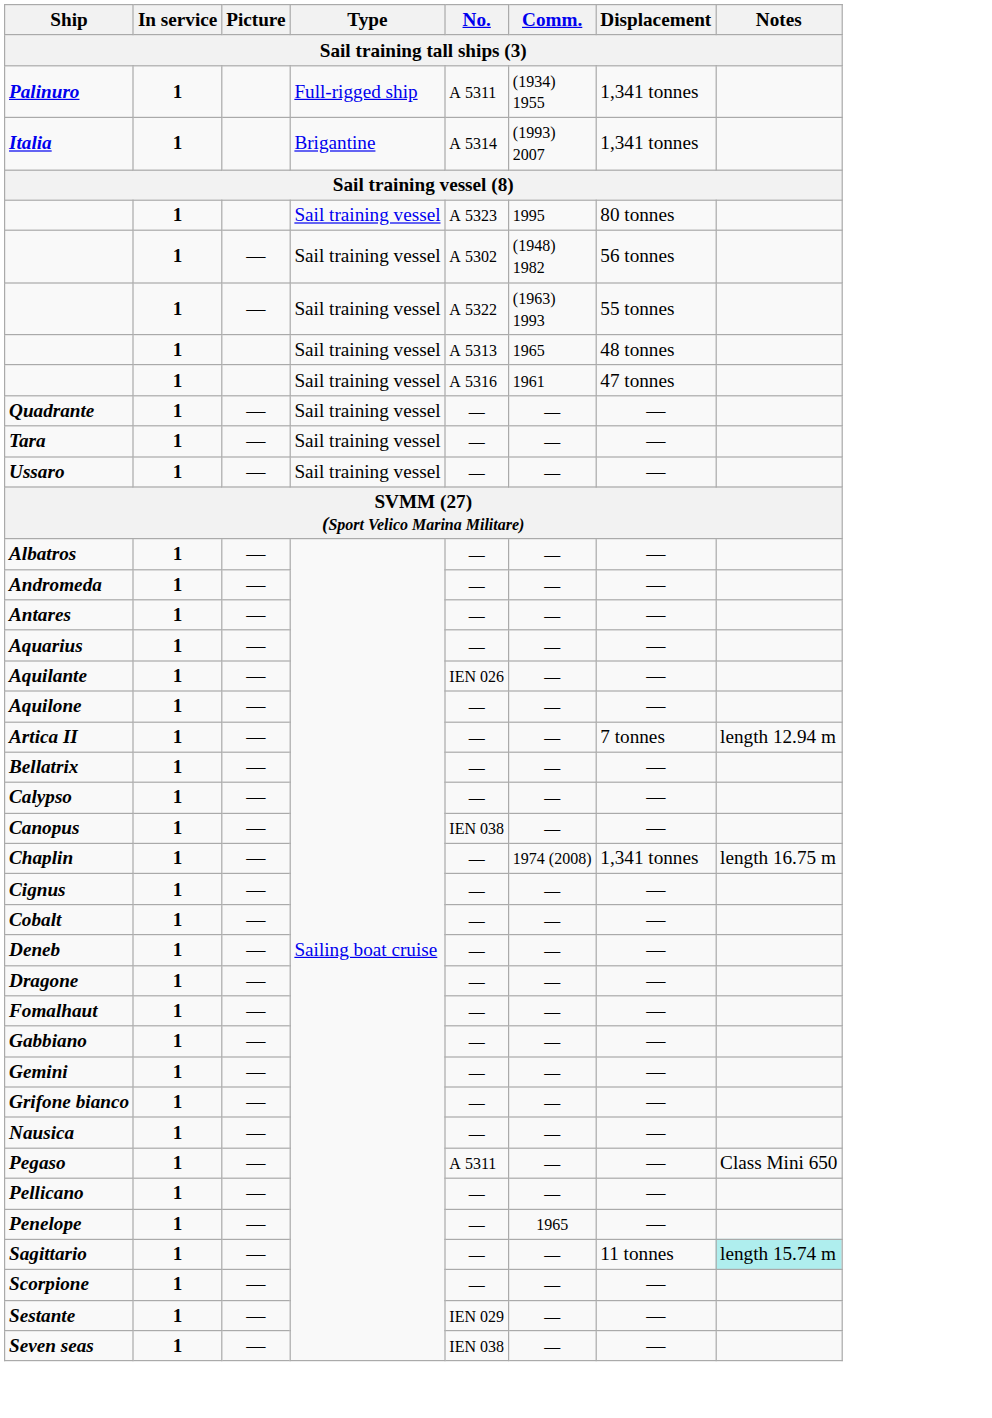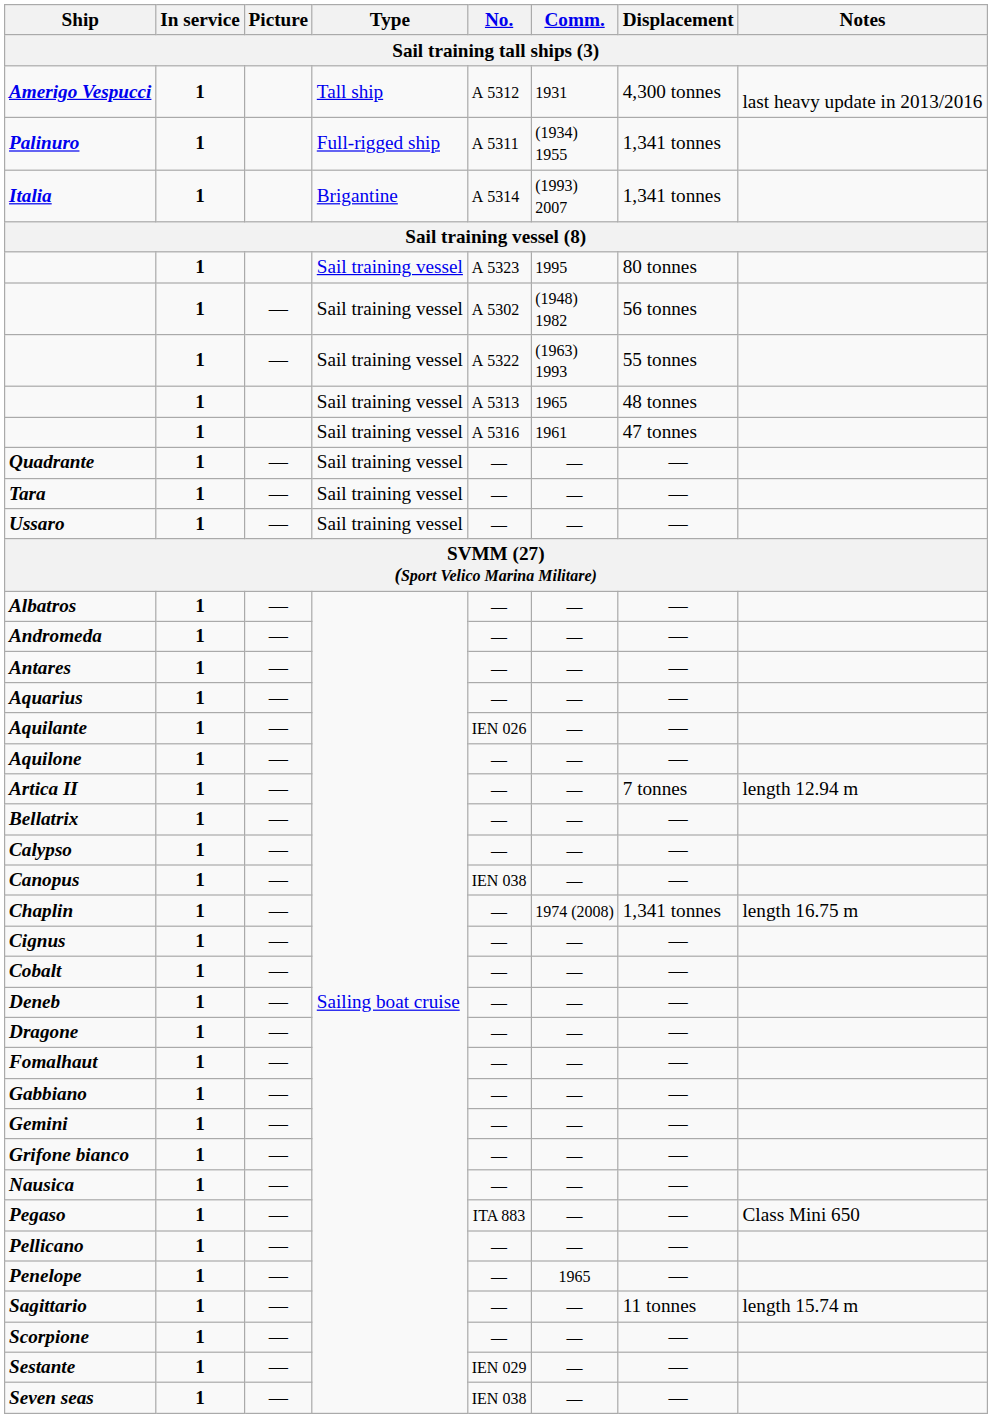 <table class="wikitable">
 <tr>
 <th>Ship</th>
 <th>In service</th>
 <th>Picture</th>
 <th>Type</th>
 <th><a href='#'>No.</a></th>
 <th><a href='#'>Comm.</a></th>
 <th>Displacement</th>
 <th>Notes</th>
 </tr>
 <tr>
 <th colspan="8">Sail training tall ships (3)</th>
+</tr>
+<tr>
+<td><a href='#'><strong><em>Amerigo Vespucci</em></strong></a></td>
+<td style="text-align: center;"><strong>1</strong></td>
+<td></td>
+<td><a href='#'>Tall ship</a></td>
+<td><small>A 5312</small></td>
+<td><small>1931</small></td>
+<td>4,300 tonnes</td>
+<td><br>last heavy update in 2013/2016</td>
 </tr>
 <tr>
 <td><a href='#'><strong><em>Palinuro</em></strong></a></td>
 <td style="text-align: center;"><strong>1</strong></td>
 <td></td>
 <td><a href='#'>Full-rigged ship</a></td>
 <td><small>A 5311</small></td>
 <td><small>(1934)</small><br><small>1955</small></td>
 <td>1,341 tonnes</td>
 <td></td>
 </tr>
 <tr>
 <td><a href='#'><strong><em>Italia</em></strong></a></td>
 <td style="text-align: center;"><strong>1</strong></td>
 <td></td>
 <td><a href='#'>Brigantine</a></td>
 <td><small>A 5314</small></td>
 <td><small>(1993)</small><br><small>2007</small></td>
 <td>1,341 tonnes</td>
 <td></td>
 </tr>
 <tr>
 <th colspan="8">Sail training vessel (8)</th>
 </tr>
 <tr>
 <td><strong></strong></td>
 <td style="text-align: center;"><strong>1</strong></td>
 <td></td>
 <td><a href='#'>Sail training vessel</a></td>
 <td><small>A 5323</small></td>
 <td><small>1995</small></td>
 <td>80 tonnes</td>
 <td><br></td>
 </tr>
 <tr>
 <td><strong></strong></td>
 <td style="text-align: center;"><strong>1</strong></td>
 <td style="text-align: center;">—</td>
 <td>Sail training vessel</td>
 <td><small>A 5302</small></td>
 <td><small>(1948)</small><br><small>1982</small></td>
 <td>56 tonnes</td>
 <td><br></td>
 </tr>
 <tr>
 <td><strong></strong></td>
 <td style="text-align: center;"><strong>1</strong></td>
 <td style="text-align: center;">—</td>
 <td>Sail training vessel</td>
 <td><small>A 5322</small></td>
 <td><small>(1963)</small><br><small>1993</small></td>
 <td>55 tonnes</td>
 <td><br></td>
 </tr>
 <tr>
 <td><strong></strong></td>
 <td style="text-align: center;"><strong>1</strong></td>
 <td></td>
 <td>Sail training vessel</td>
 <td><small>A 5313</small></td>
 <td><small>1965</small></td>
 <td>48 tonnes</td>
 <td><br></td>
 </tr>
 <tr>
 <td><strong></strong></td>
 <td style="text-align: center;"><strong>1</strong></td>
 <td></td>
 <td>Sail training vessel</td>
 <td><small>A 5316</small></td>
 <td><small>1961</small></td>
 <td>47 tonnes</td>
 <td><br></td>
 </tr>
 <tr>
 <td><strong><em>Quadrante</em></strong></td>
 <td style="text-align: center;"><strong>1</strong></td>
 <td style="text-align: center;">—</td>
 <td>Sail training vessel</td>
 <td style="text-align: center;"><small>—</small></td>
 <td style="text-align: center;"><small>—</small></td>
 <td style="text-align: center;">—</td>
 <td></td>
 </tr>
 <tr>
 <td><strong><em>Tara</em></strong></td>
 <td style="text-align: center;"><strong>1</strong></td>
 <td style="text-align: center;">—</td>
 <td>Sail training vessel</td>
 <td style="text-align: center;"><small>—</small></td>
 <td style="text-align: center;"><small>—</small></td>
 <td style="text-align: center;">—</td>
 <td></td>
 </tr>
 <tr>
 <td><strong><em>Ussaro</em></strong></td>
 <td style="text-align: center;"><strong>1</strong></td>
 <td style="text-align: center;">—</td>
 <td>Sail training vessel</td>
 <td style="text-align: center;"><small>—</small></td>
 <td style="text-align: center;"><small>—</small></td>
 <td style="text-align: center;">—</td>
 <td></td>
 </tr>
 <tr>
 <th colspan="8">SVMM <strong>(27)</strong><br><em>(<small><strong>Sport Velico Marina Militare)</strong></small></em></th>
 </tr>
 <tr>
 <td><strong><em>Albatros</em></strong></td>
 <td style="text-align: center;"><strong>1</strong></td>
 <td style="text-align: center;">—</td>
 <td rowspan="27"><a href='#'>Sailing boat cruise</a></td>
 <td style="text-align: center;"><small>—</small></td>
 <td style="text-align: center;"><small>—</small></td>
 <td style="text-align: center;">—</td>
 <td></td>
 </tr>
 <tr>
 <td><strong><em>Andromeda</em></strong></td>
 <td style="text-align: center;"><strong>1</strong></td>
 <td style="text-align: center;">—</td>
 <td style="text-align: center;"><small>—</small></td>
 <td style="text-align: center;"><small>—</small></td>
 <td style="text-align: center;">—</td>
 <td></td>
 </tr>
 <tr>
 <td><strong><em>Antares</em></strong></td>
 <td style="text-align: center;"><strong>1</strong></td>
 <td style="text-align: center;">—</td>
 <td style="text-align: center;"><small>—</small></td>
 <td style="text-align: center;"><small>—</small></td>
 <td style="text-align: center;">—</td>
 <td></td>
 </tr>
 <tr>
 <td><strong><em>Aquarius</em></strong></td>
 <td style="text-align: center;"><strong>1</strong></td>
 <td style="text-align: center;">—</td>
 <td style="text-align: center;"><small>—</small></td>
 <td style="text-align: center;"><small>—</small></td>
 <td style="text-align: center;">—</td>
 <td></td>
 </tr>
 <tr>
 <td><strong><em>Aquilante</em></strong></td>
 <td style="text-align: center;"><strong>1</strong></td>
 <td style="text-align: center;">—</td>
 <td style="text-align: center;"><small>IEN 026</small></td>
 <td style="text-align: center;"><small>—</small></td>
 <td style="text-align: center;">—</td>
 <td></td>
 </tr>
 <tr>
 <td><strong><em>Aquilone</em></strong></td>
 <td style="text-align: center;"><strong>1</strong></td>
 <td style="text-align: center;">—</td>
 <td style="text-align: center;"><small>—</small></td>
 <td style="text-align: center;"><small>—</small></td>
 <td style="text-align: center;">—</td>
 <td></td>
 </tr>
 <tr>
 <td><strong><em>Artica II</em></strong></td>
 <td style="text-align: center;"><strong>1</strong></td>
 <td style="text-align: center;">—</td>
 <td style="text-align: center;"><small>—</small></td>
 <td style="text-align: center;"><small>—</small></td>
 <td>7 tonnes</td>
 <td>length 12.94 m</td>
 </tr>
 <tr>
 <td><strong><em>Bellatrix</em></strong></td>
 <td style="text-align: center;"><strong>1</strong></td>
 <td style="text-align: center;">—</td>
 <td style="text-align: center;"><small>—</small></td>
 <td style="text-align: center;"><small>—</small></td>
 <td style="text-align: center;">—</td>
 <td></td>
 </tr>
 <tr>
 <td><strong><em>Calypso</em></strong></td>
 <td style="text-align: center;"><strong>1</strong></td>
 <td style="text-align: center;">—</td>
 <td style="text-align: center;"><small>—</small></td>
 <td style="text-align: center;"><small>—</small></td>
 <td style="text-align: center;">—</td>
 <td></td>
 </tr>
 <tr>
 <td><strong><em>Canopus</em></strong></td>
 <td style="text-align: center;"><strong>1</strong></td>
 <td style="text-align: center;">—</td>
 <td style="text-align: center;"><small>IEN 038</small></td>
 <td style="text-align: center;"><small>—</small></td>
 <td style="text-align: center;">—</td>
 <td></td>
 </tr>
 <tr>
 <td><strong><em>Chaplin</em></strong></td>
 <td style="text-align: center;"><strong>1</strong></td>
 <td style="text-align: center;">—</td>
 <td style="text-align: center;"><small>—</small></td>
 <td style="text-align: center;"><small>1974 (2008)</small></td>
 <td>1,341 tonnes</td>
 <td>length 16.75 m</td>
 </tr>
 <tr>
 <td><strong><em>Cignus</em></strong></td>
 <td style="text-align: center;"><strong>1</strong></td>
 <td style="text-align: center;">—</td>
 <td style="text-align: center;"><small>—</small></td>
 <td style="text-align: center;"><small>—</small></td>
 <td style="text-align: center;">—</td>
 <td></td>
 </tr>
 <tr>
 <td><strong><em>Cobalt</em></strong></td>
 <td style="text-align: center;"><strong>1</strong></td>
 <td style="text-align: center;">—</td>
 <td style="text-align: center;"><small>—</small></td>
 <td style="text-align: center;"><small>—</small></td>
 <td style="text-align: center;">—</td>
 <td></td>
 </tr>
 <tr>
 <td><strong><em>Deneb</em></strong></td>
 <td style="text-align: center;"><strong>1</strong></td>
 <td style="text-align: center;">—</td>
 <td style="text-align: center;"><small>—</small></td>
 <td style="text-align: center;"><small>—</small></td>
 <td style="text-align: center;">—</td>
 <td></td>
 </tr>
 <tr>
 <td><strong><em>Dragone</em></strong></td>
 <td style="text-align: center;"><strong>1</strong></td>
 <td style="text-align: center;">—</td>
 <td style="text-align: center;"><small>—</small></td>
 <td style="text-align: center;"><small>—</small></td>
 <td style="text-align: center;">—</td>
 <td></td>
 </tr>
 <tr>
 <td><strong><em>Fomalhaut</em></strong></td>
 <td style="text-align: center;"><strong>1</strong></td>
 <td style="text-align: center;">—</td>
 <td style="text-align: center;"><small>—</small></td>
 <td style="text-align: center;"><small>—</small></td>
 <td style="text-align: center;">—</td>
 <td></td>
 </tr>
 <tr>
 <td><strong><em>Gabbiano</em></strong></td>
 <td style="text-align: center;"><strong>1</strong></td>
 <td style="text-align: center;">—</td>
 <td style="text-align: center;"><small>—</small></td>
 <td style="text-align: center;"><small>—</small></td>
 <td style="text-align: center;">—</td>
 <td></td>
 </tr>
 <tr>
 <td><strong><em>Gemini</em></strong></td>
 <td style="text-align: center;"><strong>1</strong></td>
 <td style="text-align: center;">—</td>
 <td style="text-align: center;"><small>—</small></td>
 <td style="text-align: center;"><small>—</small></td>
 <td style="text-align: center;">—</td>
 <td></td>
 </tr>
 <tr>
 <td><strong><em>Grifone bianco</em></strong></td>
 <td style="text-align: center;"><strong>1</strong></td>
 <td style="text-align: center;">—</td>
 <td style="text-align: center;"><small>—</small></td>
 <td style="text-align: center;"><small>—</small></td>
 <td style="text-align: center;">—</td>
 <td></td>
 </tr>
 <tr>
 <td><strong><em>Nausica</em></strong></td>
 <td style="text-align: center;"><strong>1</strong></td>
 <td style="text-align: center;">—</td>
 <td style="text-align: center;"><small>—</small></td>
 <td style="text-align: center;"><small>—</small></td>
 <td style="text-align: center;">—</td>
 <td></td>
 </tr>
 <tr>
 <td><strong><em>Pegaso</em></strong></td>
 <td style="text-align: center;"><strong>1</strong></td>
 <td style="text-align: center;">—</td>
-<td><small>A 5311</small></td>
+<td style="text-align: center;"><small>ITA 883</small></td>
 <td style="text-align: center;"><small>—</small></td>
 <td style="text-align: center;">—</td>
 <td>Class Mini 650</td>
 </tr>
 <tr>
 <td><strong><em>Pellicano</em></strong></td>
 <td style="text-align: center;"><strong>1</strong></td>
 <td style="text-align: center;">—</td>
 <td style="text-align: center;"><small>—</small></td>
 <td style="text-align: center;"><small>—</small></td>
 <td style="text-align: center;">—</td>
 <td></td>
 </tr>
 <tr>
 <td><strong><em>Penelope</em></strong></td>
 <td style="text-align: center;"><strong>1</strong></td>
 <td style="text-align: center;">—</td>
 <td style="text-align: center;"><small>—</small></td>
 <td style="text-align: center;"><small>1965</small></td>
 <td style="text-align: center;">—</td>
 <td></td>
 </tr>
 <tr>
 <td><strong><em>Sagittario</em></strong></td>
 <td style="text-align: center;"><strong>1</strong></td>
 <td style="text-align: center;">—</td>
 <td style="text-align: center;"><small>—</small></td>
 <td style="text-align: center;"><small>—</small></td>
 <td>11 tonnes</td>
-<td style="background: paleturquoise;">length 15.74 m</td>
+<td>length 15.74 m</td>
 </tr>
 <tr>
 <td><strong><em>Scorpione</em></strong></td>
 <td style="text-align: center;"><strong>1</strong></td>
 <td style="text-align: center;">—</td>
 <td style="text-align: center;"><small>—</small></td>
 <td style="text-align: center;"><small>—</small></td>
 <td style="text-align: center;">—</td>
 <td></td>
 </tr>
 <tr>
 <td><strong><em>Sestante</em></strong></td>
 <td style="text-align: center;"><strong>1</strong></td>
 <td style="text-align: center;">—</td>
 <td style="text-align: center;"><small>IEN 029</small></td>
 <td style="text-align: center;"><small>—</small></td>
 <td style="text-align: center;">—</td>
 <td></td>
 </tr>
 <tr>
 <td><strong><em>Seven seas</em></strong></td>
 <td style="text-align: center;"><strong>1</strong></td>
 <td style="text-align: center;">—</td>
 <td style="text-align: center;"><small>IEN 038</small></td>
 <td style="text-align: center;"><small>—</small></td>
 <td style="text-align: center;">—</td>
 <td></td>
 </tr>
 </table>
